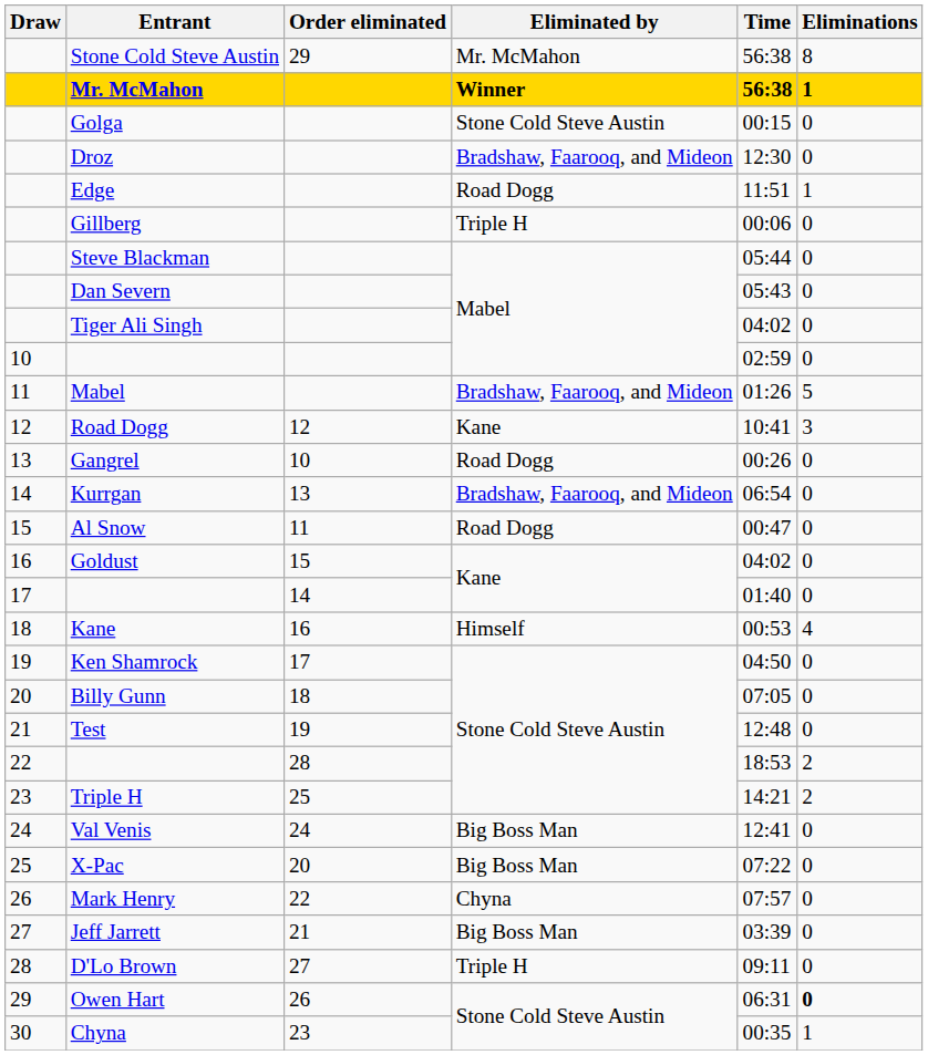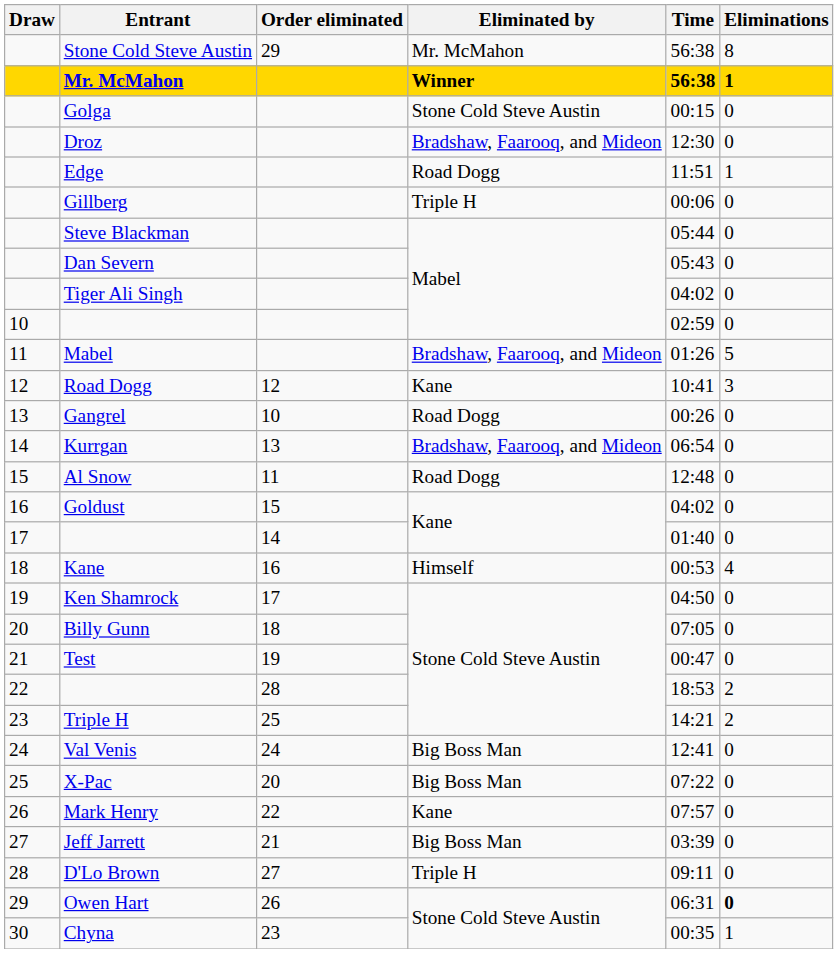 <table class="wikitable sortable">
 <tr>
 <th>Draw</th>
 <th>Entrant</th>
 <th>Order eliminated</th>
 <th>Eliminated by</th>
 <th>Time</th>
 <th>Eliminations</th>
 </tr>
 <tr>
 <td></td>
 <td><a href='#'>Stone Cold Steve Austin</a></td>
 <td>29</td>
 <td>Mr. McMahon</td>
 <td>56:38</td>
 <td>8</td>
 </tr>
 <tr style="background: gold">
 <td><strong></strong></td>
 <td><strong><a href='#'>Mr. McMahon</a></strong></td>
 <td><strong></strong></td>
 <td><strong>Winner</strong></td>
 <td><strong>56:38</strong></td>
 <td><strong>1</strong></td>
 </tr>
 <tr>
 <td></td>
 <td><a href='#'>Golga</a></td>
 <td></td>
 <td>Stone Cold Steve Austin</td>
 <td>00:15</td>
 <td>0</td>
 </tr>
 <tr>
 <td></td>
 <td><a href='#'>Droz</a></td>
 <td></td>
 <td><a href='#'>Bradshaw</a>, <a href='#'>Faarooq</a>, and <a href='#'>Mideon</a></td>
 <td>12:30</td>
 <td>0</td>
 </tr>
 <tr>
 <td></td>
 <td><a href='#'>Edge</a></td>
 <td></td>
 <td>Road Dogg</td>
 <td>11:51</td>
 <td>1</td>
 </tr>
 <tr>
 <td></td>
 <td><a href='#'>Gillberg</a></td>
 <td></td>
 <td>Triple H</td>
 <td>00:06</td>
 <td>0</td>
 </tr>
 <tr>
 <td></td>
 <td><a href='#'>Steve Blackman</a></td>
 <td></td>
 <td rowspan="4">Mabel</td>
 <td>05:44</td>
 <td>0</td>
 </tr>
 <tr>
 <td></td>
 <td><a href='#'>Dan Severn</a></td>
 <td></td>
 <td>05:43</td>
 <td>0</td>
 </tr>
 <tr>
 <td></td>
 <td><a href='#'>Tiger Ali Singh</a></td>
 <td></td>
 <td>04:02</td>
 <td>0</td>
 </tr>
 <tr>
 <td>10</td>
 <td></td>
 <td></td>
 <td>02:59</td>
 <td>0</td>
 </tr>
 <tr>
 <td>11</td>
 <td><a href='#'>Mabel</a></td>
 <td></td>
 <td><a href='#'>Bradshaw</a>, <a href='#'>Faarooq</a>, and <a href='#'>Mideon</a></td>
 <td>01:26</td>
 <td>5</td>
 </tr>
 <tr>
 <td>12</td>
 <td><a href='#'>Road Dogg</a></td>
 <td>12</td>
 <td>Kane</td>
 <td>10:41</td>
 <td>3</td>
 </tr>
 <tr>
 <td>13</td>
 <td><a href='#'>Gangrel</a></td>
 <td>10</td>
 <td>Road Dogg</td>
 <td>00:26</td>
 <td>0</td>
 </tr>
 <tr>
 <td>14</td>
 <td><a href='#'>Kurrgan</a></td>
 <td>13</td>
 <td><a href='#'>Bradshaw</a>, <a href='#'>Faarooq</a>, and <a href='#'>Mideon</a></td>
 <td>06:54</td>
 <td>0</td>
 </tr>
 <tr>
 <td>15</td>
 <td><a href='#'>Al Snow</a></td>
 <td>11</td>
 <td>Road Dogg</td>
-<td>00:47</td>
+<td>12:48</td>
 <td>0</td>
 </tr>
 <tr>
 <td>16</td>
 <td><a href='#'>Goldust</a></td>
 <td>15</td>
 <td rowspan="2">Kane</td>
 <td>04:02</td>
 <td>0</td>
 </tr>
 <tr>
 <td>17</td>
 <td></td>
 <td>14</td>
 <td>01:40</td>
 <td>0</td>
 </tr>
 <tr>
 <td>18</td>
 <td><a href='#'>Kane</a></td>
 <td>16</td>
 <td>Himself</td>
 <td>00:53</td>
 <td>4</td>
 </tr>
 <tr>
 <td>19</td>
 <td><a href='#'>Ken Shamrock</a></td>
 <td>17</td>
 <td rowspan="5">Stone Cold Steve Austin</td>
 <td>04:50</td>
 <td>0</td>
 </tr>
 <tr>
 <td>20</td>
 <td><a href='#'>Billy Gunn</a></td>
 <td>18</td>
 <td>07:05</td>
 <td>0</td>
 </tr>
 <tr>
 <td>21</td>
 <td><a href='#'>Test</a></td>
 <td>19</td>
-<td>12:48</td>
+<td>00:47</td>
 <td>0</td>
 </tr>
 <tr>
 <td>22</td>
 <td></td>
 <td>28</td>
 <td>18:53</td>
 <td>2</td>
 </tr>
 <tr>
 <td>23</td>
 <td><a href='#'>Triple H</a></td>
 <td>25</td>
 <td>14:21</td>
 <td>2</td>
 </tr>
 <tr>
 <td>24</td>
 <td><a href='#'>Val Venis</a></td>
 <td>24</td>
 <td>Big Boss Man</td>
 <td>12:41</td>
 <td>0</td>
 </tr>
 <tr>
 <td>25</td>
 <td><a href='#'>X-Pac</a></td>
 <td>20</td>
 <td>Big Boss Man</td>
 <td>07:22</td>
 <td>0</td>
 </tr>
 <tr>
 <td>26</td>
 <td><a href='#'>Mark Henry</a></td>
 <td>22</td>
-<td>Chyna</td>
+<td>Kane</td>
 <td>07:57</td>
 <td>0</td>
 </tr>
 <tr>
 <td>27</td>
 <td><a href='#'>Jeff Jarrett</a></td>
 <td>21</td>
 <td>Big Boss Man</td>
 <td>03:39</td>
 <td>0</td>
 </tr>
 <tr>
 <td>28</td>
 <td><a href='#'>D'Lo Brown</a></td>
 <td>27</td>
 <td>Triple H</td>
 <td>09:11</td>
 <td>0</td>
 </tr>
 <tr>
 <td>29</td>
 <td><a href='#'>Owen Hart</a></td>
 <td>26</td>
 <td rowspan="2">Stone Cold Steve Austin</td>
 <td>06:31</td>
 <td><strong>0</strong></td>
 </tr>
 <tr>
 <td>30</td>
 <td><a href='#'>Chyna</a></td>
 <td>23</td>
 <td>00:35</td>
 <td>1</td>
 </tr>
 </table>
